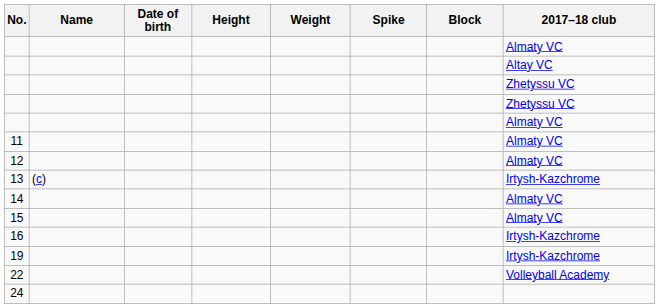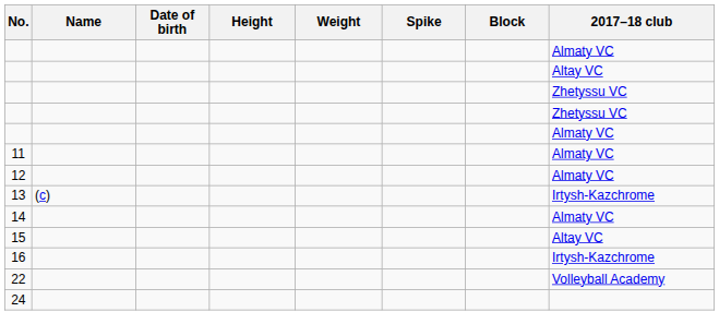 <table class="wikitable sortable" style="font-size:100%; text-align:center;">
 <tr>
 <th>No.</th>
 <th style="width:12em">Name</th>
 <th style="width:8em">Date of birth</th>
 <th style="width:9em">Height</th>
 <th style="width:9em">Weight</th>
 <th style="width:9em">Spike</th>
 <th style="width:9em">Block</th>
 <th style="width:19em">2017–18 club</th>
 </tr>
 <tr>
 <td></td>
 <td align=left></td>
 <td align=right></td>
 <td></td>
 <td></td>
 <td></td>
 <td></td>
 <td align=left> <a href='#'>Almaty VC</a></td>
 </tr>
 <tr>
 <td></td>
 <td align=left></td>
 <td align=right></td>
 <td></td>
 <td></td>
 <td></td>
 <td></td>
 <td align=left> <a href='#'>Altay VC</a></td>
 </tr>
 <tr>
 <td></td>
 <td align=left></td>
 <td align=right></td>
 <td></td>
 <td></td>
 <td></td>
 <td></td>
 <td align=left> <a href='#'>Zhetyssu VC</a></td>
 </tr>
 <tr>
 <td></td>
 <td align=left></td>
 <td align=right></td>
 <td></td>
 <td></td>
 <td></td>
 <td></td>
 <td align=left> <a href='#'>Zhetyssu VC</a></td>
 </tr>
 <tr>
 <td></td>
 <td align=left></td>
 <td align=right></td>
 <td></td>
 <td></td>
 <td></td>
 <td></td>
 <td align=left> <a href='#'>Almaty VC</a></td>
 </tr>
 <tr>
 <td>11</td>
 <td align=left></td>
 <td align=right></td>
 <td></td>
 <td></td>
 <td></td>
 <td></td>
 <td align=left> <a href='#'>Almaty VC</a></td>
 </tr>
 <tr>
 <td>12</td>
 <td align=left></td>
 <td align=right></td>
 <td></td>
 <td></td>
 <td></td>
 <td></td>
 <td align=left> <a href='#'>Almaty VC</a></td>
 </tr>
 <tr>
 <td>13</td>
 <td align=left> (<a href='#'>c</a>)</td>
 <td align=right></td>
 <td></td>
 <td></td>
 <td></td>
 <td></td>
 <td align=left> <a href='#'>Irtysh-Kazchrome</a></td>
 </tr>
 <tr>
 <td>14</td>
 <td align=left></td>
 <td align=right></td>
 <td></td>
 <td></td>
 <td></td>
 <td></td>
 <td align=left> <a href='#'>Almaty VC</a></td>
 </tr>
 <tr>
 <td>15</td>
 <td align=left></td>
 <td align=right></td>
 <td></td>
 <td></td>
 <td></td>
 <td></td>
-<td align=left> <a href='#'>Almaty VC</a></td>
+<td align=left> <a href='#'>Altay VC</a></td>
 </tr>
 <tr>
 <td>16</td>
-<td align=left></td>
-<td align=right></td>
-<td></td>
-<td></td>
-<td></td>
-<td></td>
-<td align=left> <a href='#'>Irtysh-Kazchrome</a></td>
-</tr>
-<tr>
-<td>19</td>
 <td align=left></td>
 <td align=right></td>
 <td></td>
 <td></td>
 <td></td>
 <td></td>
 <td align=left> <a href='#'>Irtysh-Kazchrome</a></td>
 </tr>
 <tr>
 <td>22</td>
 <td align=left></td>
 <td align=right></td>
 <td></td>
 <td></td>
 <td></td>
 <td></td>
 <td align=left> <a href='#'>Volleyball Academy</a></td>
 </tr>
 <tr>
 <td>24</td>
 <td align=left></td>
 <td align=right></td>
 <td></td>
 <td></td>
 <td></td>
 <td></td>
 <td align=left></td>
 </tr>
 </table>
